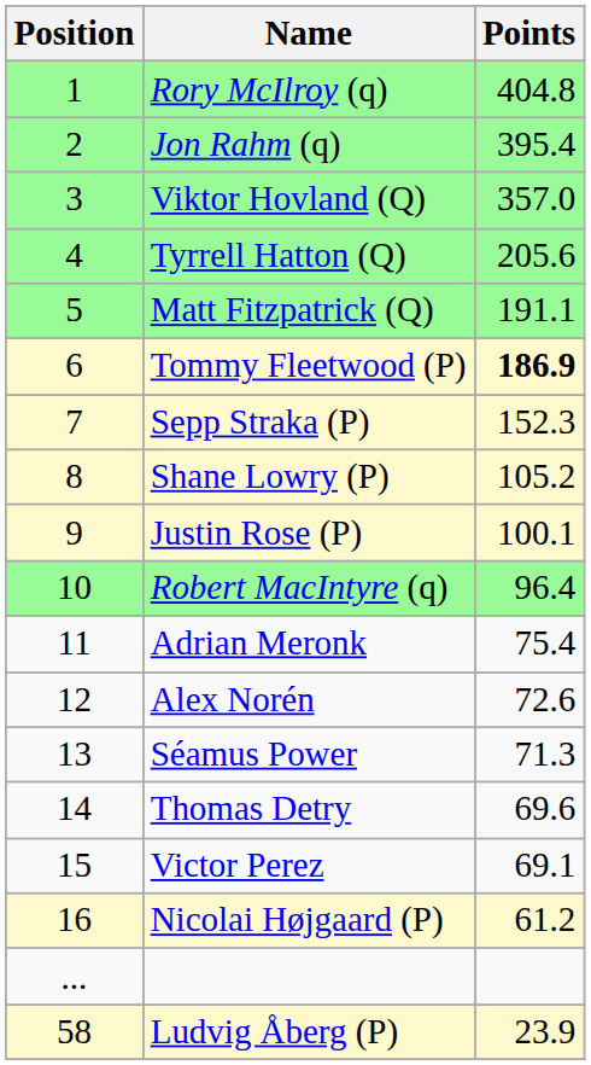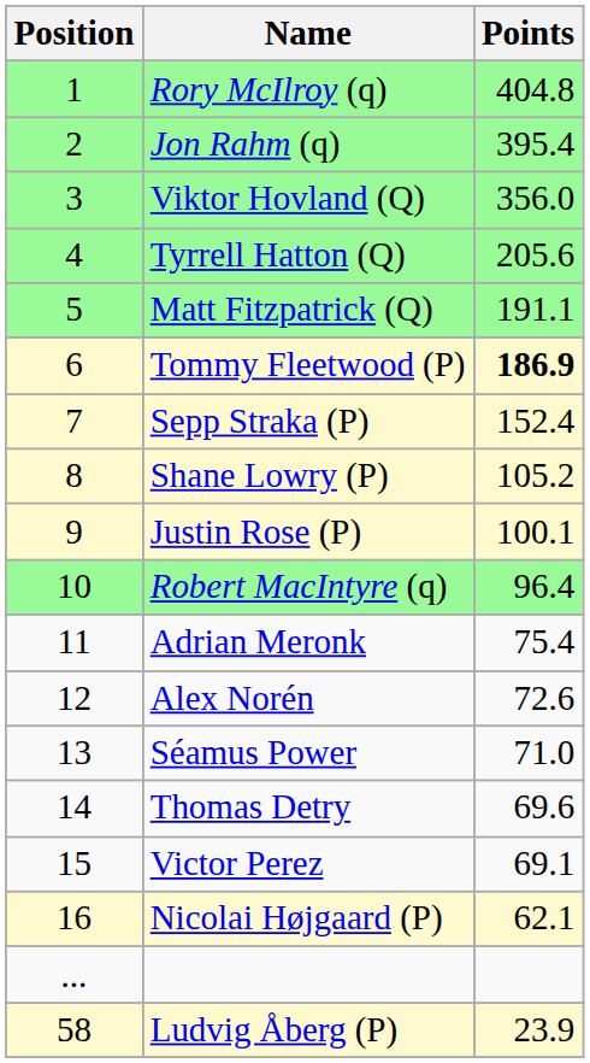 <table class="wikitable">
 <tr>
 <th>Position</th>
 <th>Name</th>
 <th>Points</th>
 </tr>
 <tr style="background:PaleGreen;">
 <td align=center>1</td>
 <td><em><a href='#'>Rory McIlroy</a></em> (q)</td>
 <td align=right>404.8</td>
 </tr>
 <tr style="background:PaleGreen;">
 <td align=center>2</td>
 <td><em><a href='#'>Jon Rahm</a></em> (q)</td>
 <td align=right>395.4</td>
 </tr>
 <tr style="background:PaleGreen;">
 <td align=center>3</td>
 <td><a href='#'>Viktor Hovland</a> (Q)</td>
-<td align=right>357.0</td>
+<td align=right>356.0</td>
 </tr>
 <tr style="background:PaleGreen;">
 <td align=center>4</td>
 <td><a href='#'>Tyrrell Hatton</a> (Q)</td>
 <td align=right>205.6</td>
 </tr>
 <tr style="background:PaleGreen;">
 <td align=center>5</td>
 <td><a href='#'>Matt Fitzpatrick</a> (Q)</td>
 <td align=right>191.1</td>
 </tr>
 <tr style="background:LemonChiffon;">
 <td align=center>6</td>
 <td><a href='#'>Tommy Fleetwood</a> (P)</td>
 <td align=right><strong>186.9</strong></td>
 </tr>
 <tr style="background:LemonChiffon;">
 <td align=center>7</td>
 <td><a href='#'>Sepp Straka</a> (P)</td>
-<td align=right>152.3</td>
+<td align=right>152.4</td>
 </tr>
 <tr style="background:LemonChiffon;">
 <td align=center>8</td>
 <td><a href='#'>Shane Lowry</a> (P)</td>
 <td align=right>105.2</td>
 </tr>
 <tr style="background:LemonChiffon;">
 <td align=center>9</td>
 <td><a href='#'>Justin Rose</a> (P)</td>
 <td align=right>100.1</td>
 </tr>
 <tr style="background:PaleGreen;">
 <td align=center>10</td>
 <td><em><a href='#'>Robert MacIntyre</a></em> (q)</td>
 <td align=right>96.4</td>
 </tr>
 <tr>
 <td align=center>11</td>
 <td><a href='#'>Adrian Meronk</a></td>
 <td align=right>75.4</td>
 </tr>
 <tr>
 <td align=center>12</td>
 <td><a href='#'>Alex Norén</a></td>
 <td align=right>72.6</td>
 </tr>
 <tr>
 <td align=center>13</td>
 <td><a href='#'>Séamus Power</a></td>
-<td align=right>71.3</td>
+<td align=right>71.0</td>
 </tr>
 <tr>
 <td align=center>14</td>
 <td><a href='#'>Thomas Detry</a></td>
 <td align=right>69.6</td>
 </tr>
 <tr>
 <td align=center>15</td>
 <td><a href='#'>Victor Perez</a></td>
 <td align=right>69.1</td>
 </tr>
 <tr style="background:LemonChiffon;">
 <td align=center>16</td>
 <td><a href='#'>Nicolai Højgaard</a> (P)</td>
-<td align=right>61.2</td>
+<td align=right>62.1</td>
 </tr>
 <tr>
 <td align=center>...</td>
 <td></td>
 <td align=right></td>
 </tr>
 <tr style="background:LemonChiffon;">
 <td align=center>58</td>
 <td><a href='#'>Ludvig Åberg</a> (P)</td>
 <td align=right>23.9</td>
 </tr>
 <tr>
 </tr>
 </table>
